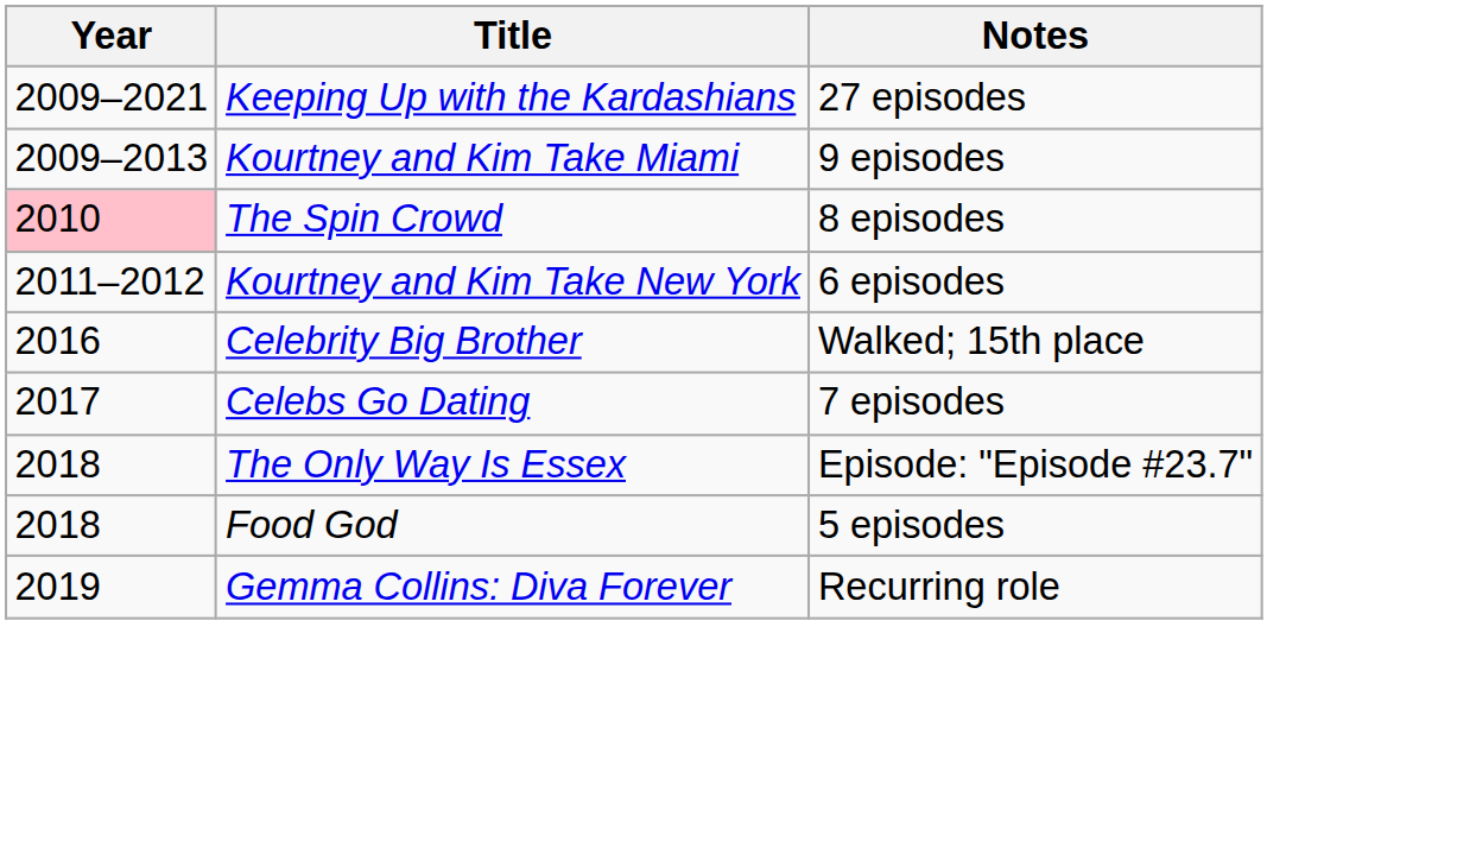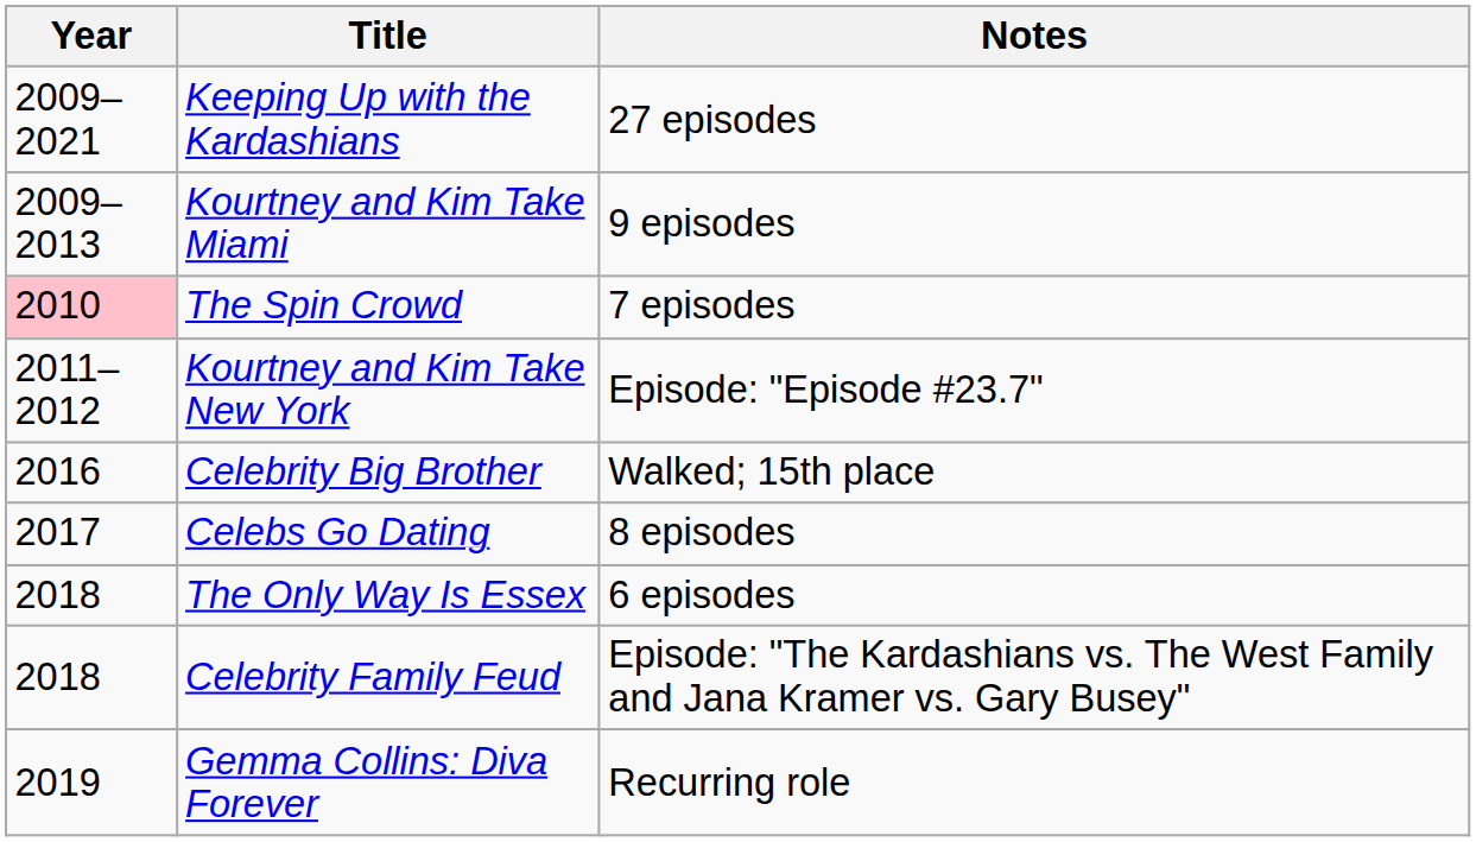 <table class="wikitable">
 <tr>
 <th>Year</th>
 <th>Title</th>
 <th>Notes</th>
 </tr>
 <tr>
 <td>2009–2021</td>
 <td><em><a href='#'>Keeping Up with the Kardashians</a></em></td>
 <td>27 episodes</td>
 </tr>
 <tr>
 <td>2009–2013</td>
 <td><em><a href='#'>Kourtney and Kim Take Miami</a></em></td>
 <td>9 episodes</td>
 </tr>
 <tr>
 <td style="background: pink;">2010</td>
 <td><em><a href='#'>The Spin Crowd</a></em></td>
-<td>8 episodes</td>
+<td>7 episodes</td>
 </tr>
 <tr>
 <td>2011–2012</td>
 <td><em><a href='#'>Kourtney and Kim Take New York</a></em></td>
-<td>6 episodes</td>
+<td>Episode: "Episode #23.7"</td>
 </tr>
 <tr>
 <td>2016</td>
 <td><em><a href='#'>Celebrity Big Brother</a></em></td>
 <td>Walked; 15th place</td>
 </tr>
 <tr>
 <td>2017</td>
 <td><em><a href='#'>Celebs Go Dating</a></em></td>
-<td>7 episodes</td>
+<td>8 episodes</td>
 </tr>
 <tr>
 <td>2018</td>
 <td><em><a href='#'>The Only Way Is Essex</a></em></td>
-<td>Episode: "Episode #23.7"</td>
+<td>6 episodes</td>
 </tr>
 <tr>
 <td>2018</td>
-<td><em>Food God</em></td>
-<td>5 episodes</td>
+<td><em><a href='#'>Celebrity Family Feud</a></em></td>
+<td>Episode: "The Kardashians vs. The West Family and Jana Kramer vs. Gary Busey"</td>
 </tr>
 <tr>
 <td>2019</td>
 <td><em><a href='#'>Gemma Collins: Diva Forever</a></em></td>
 <td>Recurring role</td>
 </tr>
 </table>
